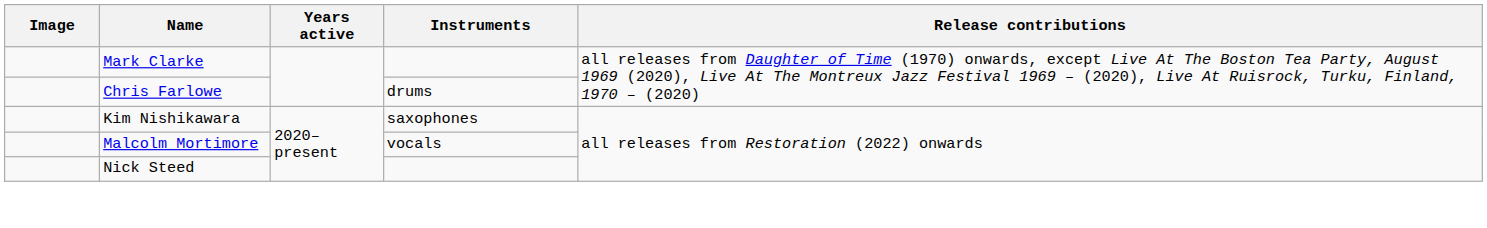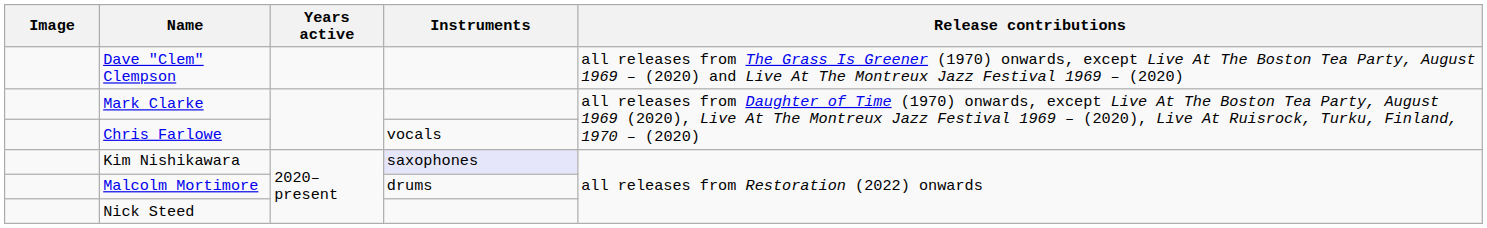 <table class="wikitable" width="100%" border="1">
 <tr>
 <th width="75">Image</th>
 <th width="140">Name</th>
 <th width="90">Years active</th>
 <th width="160">Instruments</th>
 <th>Release contributions</th>
+</tr>
+<tr>
+<td></td>
+<td><a href='#'>Dave "Clem" Clempson</a></td>
+<td></td>
+<td></td>
+<td>all releases from <em><a href='#'>The Grass Is Greener</a></em> (1970) onwards, except <em>Live At The Boston Tea Party, August 1969</em> – (2020) and <em>Live At The Montreux Jazz Festival 1969</em> – (2020)</td>
 </tr>
 <tr>
 <td></td>
 <td><a href='#'>Mark Clarke</a></td>
 <td rowspan="2"></td>
 <td></td>
 <td rowspan="2">all releases from <em><a href='#'>Daughter of Time</a></em> (1970) onwards, except <em>Live At The Boston Tea Party, August 1969</em> (2020), <em>Live At The Montreux Jazz Festival 1969</em> – (2020), <em>Live At Ruisrock, Turku, Finland, 1970</em> – (2020)</td>
 </tr>
 <tr>
 <td></td>
 <td><a href='#'>Chris Farlowe</a></td>
-<td>drums</td>
+<td>vocals</td>
 </tr>
 <tr>
 <td></td>
 <td>Kim Nishikawara</td>
 <td rowspan="3">2020–present</td>
-<td>saxophones</td>
+<td style="background: lavender;">saxophones</td>
 <td rowspan="3">all releases from <em>Restoration</em> (2022) onwards</td>
 </tr>
 <tr>
 <td></td>
 <td><a href='#'>Malcolm Mortimore</a></td>
-<td>vocals</td>
+<td>drums</td>
 </tr>
 <tr>
 <td></td>
 <td>Nick Steed</td>
 <td></td>
 </tr>
 </table>
